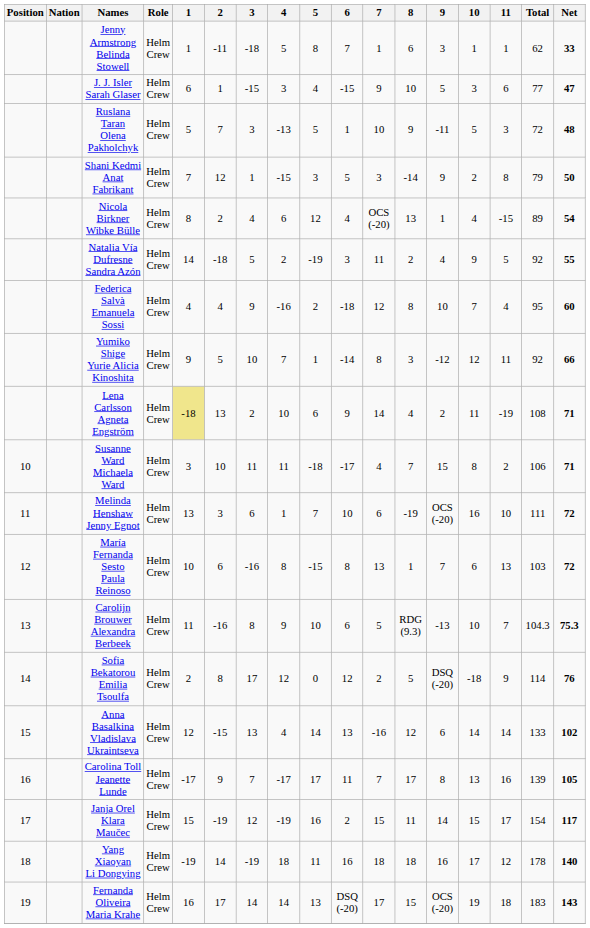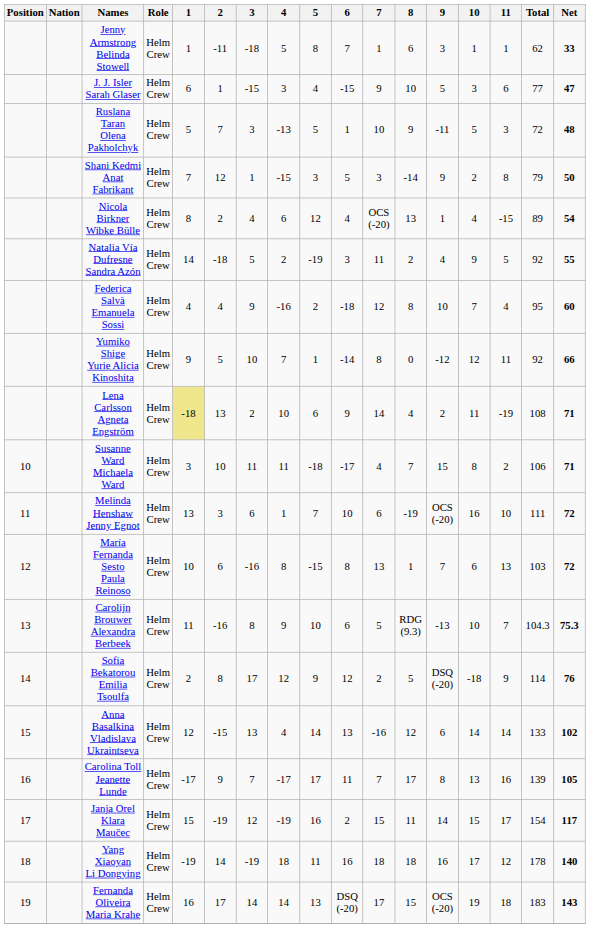 <table class="sortable wikitable" style="text-align:center;">
 <tr>
 <th>Position</th>
 <th>Nation</th>
 <th>Names</th>
 <th>Role</th>
 <th width=40>1</th>
 <th width=40>2</th>
 <th width=40>3</th>
 <th width=40>4</th>
 <th width=40>5</th>
 <th width=40>6</th>
 <th width=40>7</th>
 <th width=40>8</th>
 <th width=40>9</th>
 <th width=40>10</th>
 <th width=40>11</th>
 <th width=40>Total</th>
 <th width=40>Net</th>
 </tr>
 <tr>
 <td></td>
 <td align=left></td>
 <td><a href='#'>Jenny Armstrong</a> <br>  <a href='#'>Belinda Stowell</a></td>
 <td>Helm <br> Crew</td>
 <td>1</td>
 <td>-11</td>
 <td>-18</td>
 <td>5</td>
 <td>8</td>
 <td>7</td>
 <td>1</td>
 <td>6</td>
 <td>3</td>
 <td>1</td>
 <td>1</td>
 <td>62</td>
 <td><strong>33</strong></td>
 </tr>
 <tr>
 <td></td>
 <td align=left></td>
 <td><a href='#'>J. J. Isler</a> <br>  <a href='#'>Sarah Glaser</a></td>
 <td>Helm <br> Crew</td>
 <td>6</td>
 <td>1</td>
 <td>-15</td>
 <td>3</td>
 <td>4</td>
 <td>-15</td>
 <td>9</td>
 <td>10</td>
 <td>5</td>
 <td>3</td>
 <td>6</td>
 <td>77</td>
 <td><strong>47</strong></td>
 </tr>
 <tr>
 <td></td>
 <td align=left></td>
 <td><a href='#'>Ruslana Taran</a> <br>  <a href='#'>Olena Pakholchyk</a></td>
 <td>Helm <br> Crew</td>
 <td>5</td>
 <td>7</td>
 <td>3</td>
 <td>-13</td>
 <td>5</td>
 <td>1</td>
 <td>10</td>
 <td>9</td>
 <td>-11</td>
 <td>5</td>
 <td>3</td>
 <td>72</td>
 <td><strong>48</strong></td>
 </tr>
 <tr>
 <td></td>
 <td align=left></td>
 <td><a href='#'>Shani Kedmi</a> <br>  <a href='#'>Anat Fabrikant</a></td>
 <td>Helm <br> Crew</td>
 <td>7</td>
 <td>12</td>
 <td>1</td>
 <td>-15</td>
 <td>3</td>
 <td>5</td>
 <td>3</td>
 <td>-14</td>
 <td>9</td>
 <td>2</td>
 <td>8</td>
 <td>79</td>
 <td><strong>50</strong></td>
 </tr>
 <tr>
 <td></td>
 <td align=left></td>
 <td><a href='#'>Nicola Birkner</a> <br>  <a href='#'>Wibke Bülle</a></td>
 <td>Helm <br> Crew</td>
 <td>8</td>
 <td>2</td>
 <td>4</td>
 <td>6</td>
 <td>12</td>
 <td>4</td>
 <td>OCS (-20)</td>
 <td>13</td>
 <td>1</td>
 <td>4</td>
 <td>-15</td>
 <td>89</td>
 <td><strong>54</strong></td>
 </tr>
 <tr>
 <td></td>
 <td align=left></td>
 <td><a href='#'>Natalia Vía Dufresne</a> <br>  <a href='#'>Sandra Azón</a></td>
 <td>Helm <br> Crew</td>
 <td>14</td>
 <td>-18</td>
 <td>5</td>
 <td>2</td>
 <td>-19</td>
 <td>3</td>
 <td>11</td>
 <td>2</td>
 <td>4</td>
 <td>9</td>
 <td>5</td>
 <td>92</td>
 <td><strong>55</strong></td>
 </tr>
 <tr>
 <td></td>
 <td align=left></td>
 <td><a href='#'>Federica Salvà</a> <br>  <a href='#'>Emanuela Sossi</a></td>
 <td>Helm <br> Crew</td>
 <td>4</td>
 <td>4</td>
 <td>9</td>
 <td>-16</td>
 <td>2</td>
 <td>-18</td>
 <td>12</td>
 <td>8</td>
 <td>10</td>
 <td>7</td>
 <td>4</td>
 <td>95</td>
 <td><strong>60</strong></td>
 </tr>
 <tr>
 <td></td>
 <td align=left></td>
 <td><a href='#'>Yumiko Shige</a> <br>  <a href='#'>Yurie Alicia Kinoshita</a></td>
 <td>Helm <br> Crew</td>
 <td>9</td>
 <td>5</td>
 <td>10</td>
 <td>7</td>
 <td>1</td>
 <td>-14</td>
 <td>8</td>
-<td>3</td>
+<td>0</td>
 <td>-12</td>
 <td>12</td>
 <td>11</td>
 <td>92</td>
 <td><strong>66</strong></td>
 </tr>
 <tr>
 <td></td>
 <td align=left></td>
 <td><a href='#'>Lena Carlsson</a> <br>  <a href='#'>Agneta Engström</a></td>
 <td>Helm <br> Crew</td>
 <td style="background: khaki;">-18</td>
 <td>13</td>
 <td>2</td>
 <td>10</td>
 <td>6</td>
 <td>9</td>
 <td>14</td>
 <td>4</td>
 <td>2</td>
 <td>11</td>
 <td>-19</td>
 <td>108</td>
 <td><strong>71</strong></td>
 </tr>
 <tr>
 <td>10</td>
 <td align=left></td>
 <td><a href='#'>Susanne Ward</a> <br>  <a href='#'>Michaela Ward</a></td>
 <td>Helm <br> Crew</td>
 <td>3</td>
 <td>10</td>
 <td>11</td>
 <td>11</td>
 <td>-18</td>
 <td>-17</td>
 <td>4</td>
 <td>7</td>
 <td>15</td>
 <td>8</td>
 <td>2</td>
 <td>106</td>
 <td><strong>71</strong></td>
 </tr>
 <tr>
 <td>11</td>
 <td align=left></td>
 <td><a href='#'>Melinda Henshaw</a> <br>  <a href='#'>Jenny Egnot</a></td>
 <td>Helm <br> Crew</td>
 <td>13</td>
 <td>3</td>
 <td>6</td>
 <td>1</td>
 <td>7</td>
 <td>10</td>
 <td>6</td>
 <td>-19</td>
 <td>OCS (-20)</td>
 <td>16</td>
 <td>10</td>
 <td>111</td>
 <td><strong>72</strong></td>
 </tr>
 <tr>
 <td>12</td>
 <td align=left></td>
 <td><a href='#'>María Fernanda Sesto</a> <br>  <a href='#'>Paula Reinoso</a></td>
 <td>Helm <br> Crew</td>
 <td>10</td>
 <td>6</td>
 <td>-16</td>
 <td>8</td>
 <td>-15</td>
 <td>8</td>
 <td>13</td>
 <td>1</td>
 <td>7</td>
 <td>6</td>
 <td>13</td>
 <td>103</td>
 <td><strong>72</strong></td>
 </tr>
 <tr>
 <td>13</td>
 <td align=left></td>
 <td><a href='#'>Carolijn Brouwer</a> <br>  <a href='#'>Alexandra Berbeek</a></td>
 <td>Helm <br> Crew</td>
 <td>11</td>
 <td>-16</td>
 <td>8</td>
 <td>9</td>
 <td>10</td>
 <td>6</td>
 <td>5</td>
 <td>RDG (9.3)</td>
 <td>-13</td>
 <td>10</td>
 <td>7</td>
 <td>104.3</td>
 <td><strong>75.3</strong></td>
 </tr>
 <tr>
 <td>14</td>
 <td align=left></td>
 <td><a href='#'>Sofia Bekatorou</a> <br>  <a href='#'>Emilia Tsoulfa</a></td>
 <td>Helm <br> Crew</td>
 <td>2</td>
 <td>8</td>
 <td>17</td>
 <td>12</td>
-<td>0</td>
+<td>9</td>
 <td>12</td>
 <td>2</td>
 <td>5</td>
 <td>DSQ (-20)</td>
 <td>-18</td>
 <td>9</td>
 <td>114</td>
 <td><strong>76</strong></td>
 </tr>
 <tr>
 <td>15</td>
 <td align=left></td>
 <td><a href='#'>Anna Basalkina</a> <br>  <a href='#'>Vladislava Ukraintseva</a></td>
 <td>Helm <br> Crew</td>
 <td>12</td>
 <td>-15</td>
 <td>13</td>
 <td>4</td>
 <td>14</td>
 <td>13</td>
 <td>-16</td>
 <td>12</td>
 <td>6</td>
 <td>14</td>
 <td>14</td>
 <td>133</td>
 <td><strong>102</strong></td>
 </tr>
 <tr>
 <td>16</td>
 <td align=left></td>
 <td><a href='#'>Carolina Toll</a> <br>  <a href='#'>Jeanette Lunde</a></td>
 <td>Helm <br> Crew</td>
 <td>-17</td>
 <td>9</td>
 <td>7</td>
 <td>-17</td>
 <td>17</td>
 <td>11</td>
 <td>7</td>
 <td>17</td>
 <td>8</td>
 <td>13</td>
 <td>16</td>
 <td>139</td>
 <td><strong>105</strong></td>
 </tr>
 <tr>
 <td>17</td>
 <td align=left></td>
 <td><a href='#'>Janja Orel</a> <br>  <a href='#'>Klara Maučec</a></td>
 <td>Helm <br> Crew</td>
 <td>15</td>
 <td>-19</td>
 <td>12</td>
 <td>-19</td>
 <td>16</td>
 <td>2</td>
 <td>15</td>
 <td>11</td>
 <td>14</td>
 <td>15</td>
 <td>17</td>
 <td>154</td>
 <td><strong>117</strong></td>
 </tr>
 <tr>
 <td>18</td>
 <td align=left></td>
 <td><a href='#'>Yang Xiaoyan</a> <br>  <a href='#'>Li Dongying</a></td>
 <td>Helm <br> Crew</td>
 <td>-19</td>
 <td>14</td>
 <td>-19</td>
 <td>18</td>
 <td>11</td>
 <td>16</td>
 <td>18</td>
 <td>18</td>
 <td>16</td>
 <td>17</td>
 <td>12</td>
 <td>178</td>
 <td><strong>140</strong></td>
 </tr>
 <tr>
 <td>19</td>
 <td align=left></td>
 <td><a href='#'>Fernanda Oliveira</a> <br>  <a href='#'>Maria Krahe</a></td>
 <td>Helm <br> Crew</td>
 <td>16</td>
 <td>17</td>
 <td>14</td>
 <td>14</td>
 <td>13</td>
 <td>DSQ (-20)</td>
 <td>17</td>
 <td>15</td>
 <td>OCS (-20)</td>
 <td>19</td>
 <td>18</td>
 <td>183</td>
 <td><strong>143</strong></td>
 </tr>
 <tr>
 </tr>
 </table>
